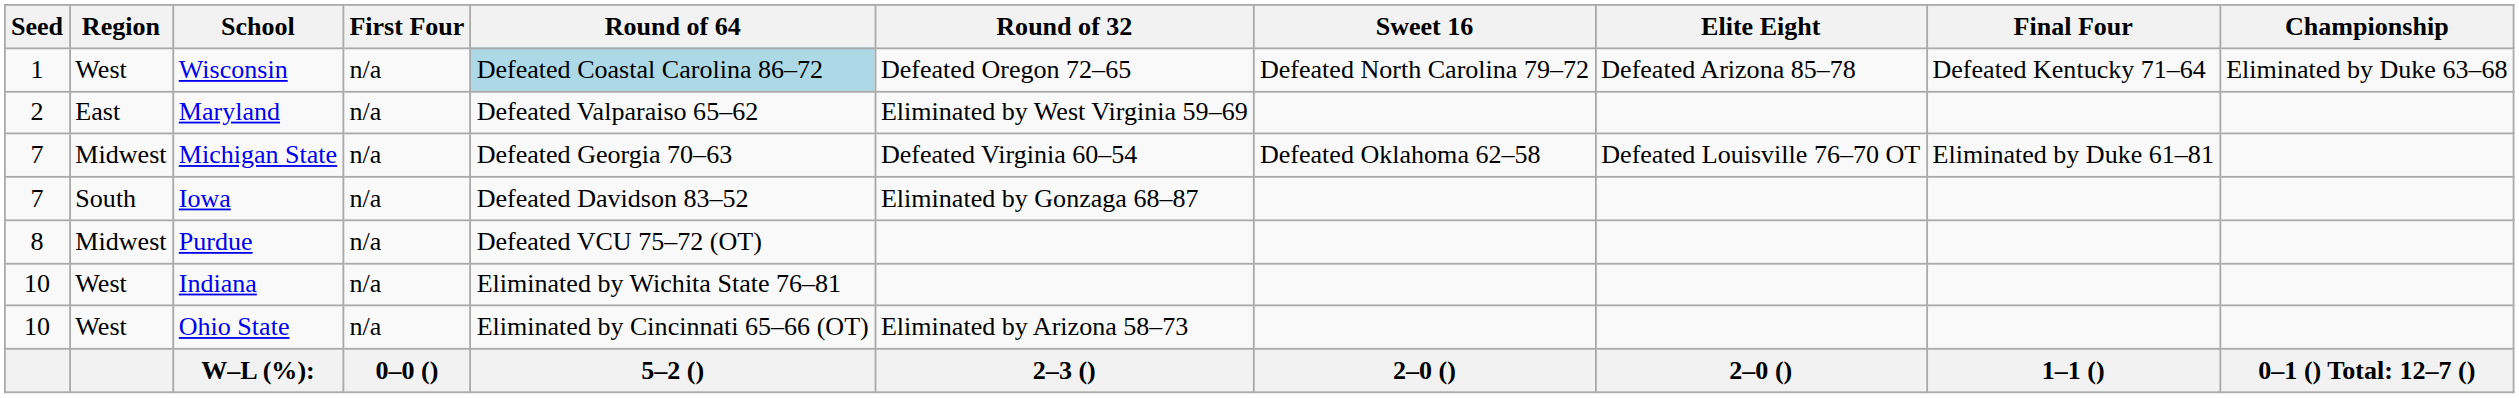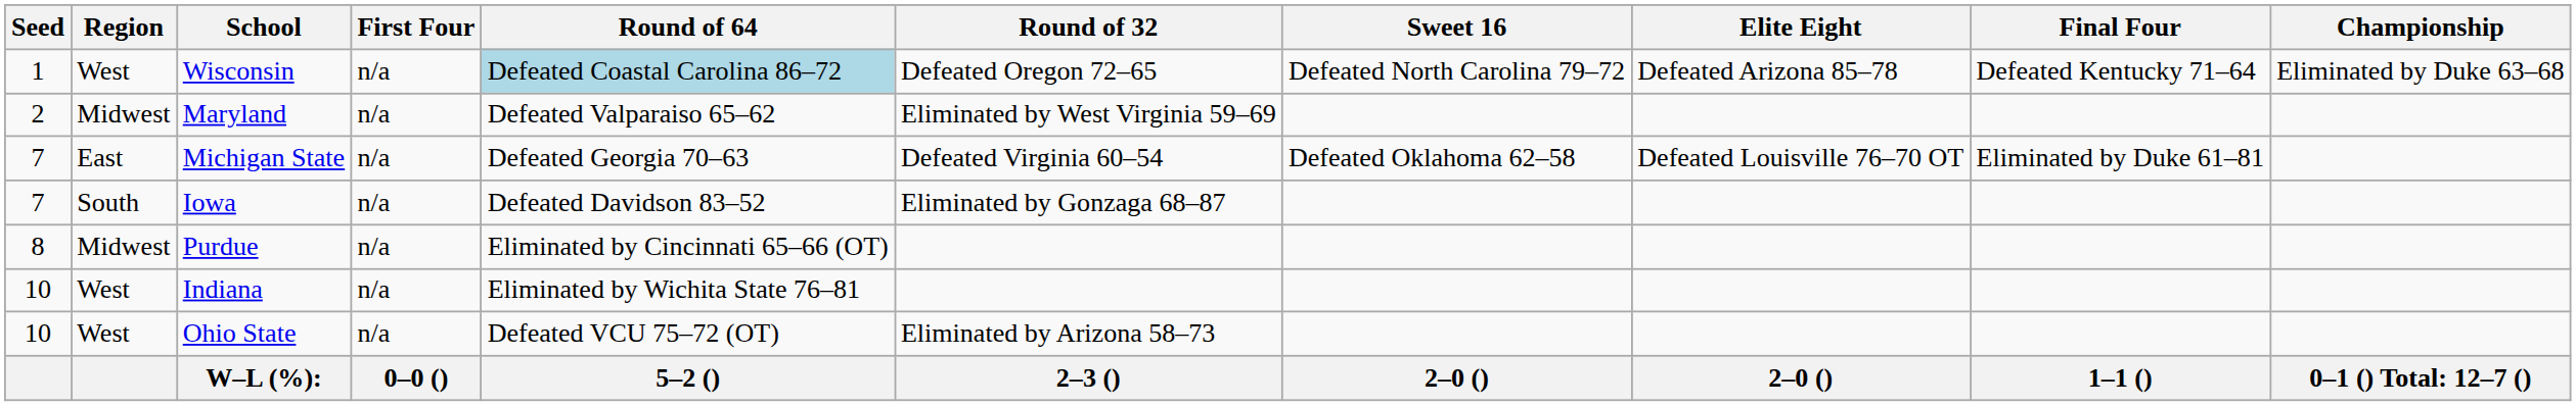 <table class="sortable wikitable" style="white-space:nowrap; font-size:90%">
 <tr>
 <th>Seed</th>
 <th>Region</th>
 <th>School</th>
 <th>First Four</th>
 <th>Round of 64</th>
 <th>Round of 32</th>
 <th>Sweet 16</th>
 <th>Elite Eight</th>
 <th>Final Four</th>
 <th>Championship</th>
 </tr>
 <tr>
 <td align=center>1</td>
 <td>West</td>
 <td><a href='#'>Wisconsin</a></td>
 <td>n/a</td>
 <td style="background: lightblue;">Defeated Coastal Carolina 86–72</td>
 <td>Defeated Oregon 72–65</td>
 <td>Defeated North Carolina 79–72</td>
 <td>Defeated Arizona 85–78</td>
 <td>Defeated Kentucky 71–64</td>
 <td>Eliminated by Duke 63–68</td>
 </tr>
 <tr>
 <td align=center>2</td>
-<td>East</td>
+<td>Midwest</td>
 <td><a href='#'>Maryland</a></td>
 <td>n/a</td>
 <td>Defeated Valparaiso 65–62</td>
 <td>Eliminated by West Virginia 59–69</td>
 <td></td>
 <td></td>
 <td></td>
 <td></td>
 </tr>
 <tr>
 <td align=center>7</td>
-<td>Midwest</td>
+<td>East</td>
 <td><a href='#'>Michigan State</a></td>
 <td>n/a</td>
 <td>Defeated Georgia 70–63</td>
 <td>Defeated Virginia 60–54</td>
 <td>Defeated Oklahoma 62–58</td>
 <td>Defeated Louisville 76–70 OT</td>
 <td>Eliminated by Duke 61–81</td>
 <td></td>
 </tr>
 <tr>
 <td align=center>7</td>
 <td>South</td>
 <td><a href='#'>Iowa</a></td>
 <td>n/a</td>
 <td>Defeated Davidson 83–52</td>
 <td>Eliminated by Gonzaga 68–87</td>
 <td></td>
 <td></td>
 <td></td>
 <td></td>
 </tr>
 <tr>
 <td align=center>8</td>
 <td>Midwest</td>
 <td><a href='#'>Purdue</a></td>
 <td>n/a</td>
-<td>Defeated VCU 75–72 (OT)</td>
+<td>Eliminated by Cincinnati 65–66 (OT)</td>
 <td></td>
 <td></td>
 <td></td>
 <td></td>
 <td></td>
 </tr>
 <tr>
 <td align=center>10</td>
 <td>West</td>
 <td><a href='#'>Indiana</a></td>
 <td>n/a</td>
 <td>Eliminated by Wichita State 76–81</td>
 <td></td>
 <td></td>
 <td></td>
 <td></td>
 <td></td>
 </tr>
 <tr>
 <td align=center>10</td>
 <td>West</td>
 <td><a href='#'>Ohio State</a></td>
 <td>n/a</td>
-<td>Eliminated by Cincinnati 65–66 (OT)</td>
+<td>Defeated VCU 75–72 (OT)</td>
 <td>Eliminated by Arizona 58–73</td>
 <td></td>
 <td></td>
 <td></td>
 <td></td>
 </tr>
 <tr>
 <th></th>
 <th></th>
 <th>W–L (%):</th>
 <th>0–0 ()</th>
 <th>5–2 ()</th>
 <th>2–3 ()</th>
 <th>2–0 ()</th>
 <th>2–0 ()</th>
 <th>1–1 ()</th>
 <th>0–1 () Total: 12–7 ()</th>
 </tr>
 </table>
